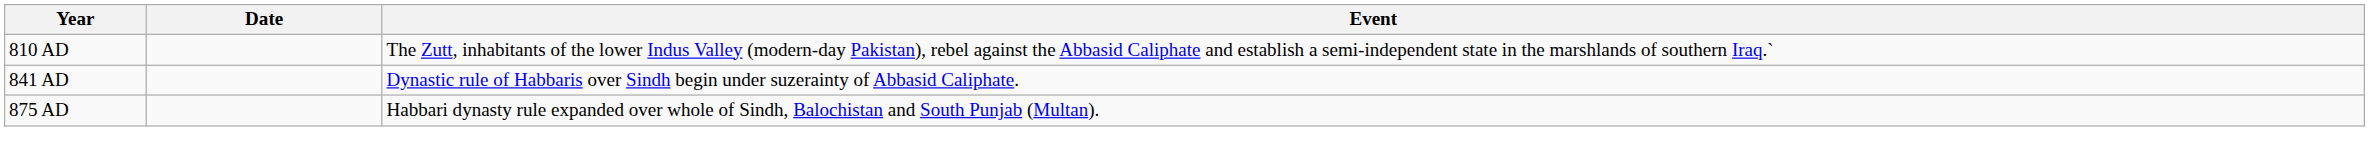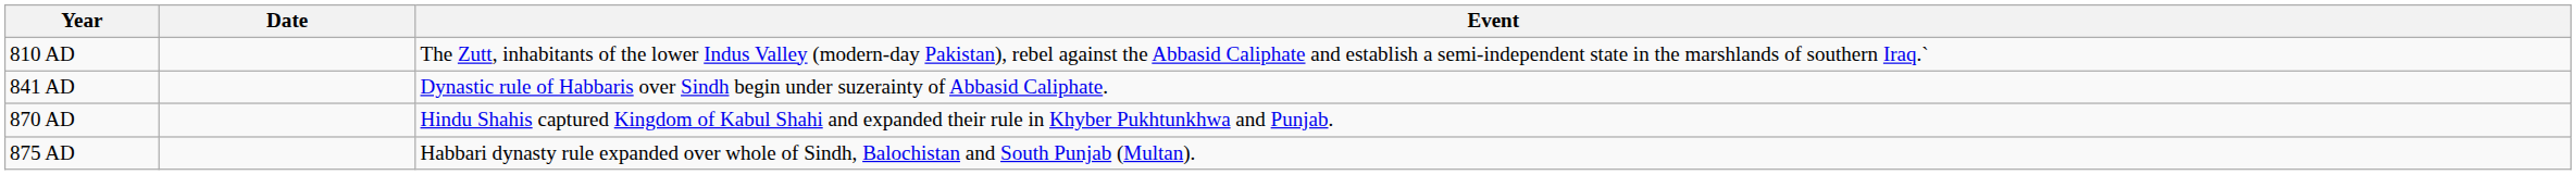 <table class="wikitable" style="width:100%">
 <tr>
 <th style="width:6%">Year</th>
 <th style="width:10%">Date</th>
 <th>Event</th>
 </tr>
 <tr>
 <td>810 AD</td>
 <td></td>
 <td>The <a href='#'>Zutt</a>, inhabitants of the lower <a href='#'>Indus Valley</a> (modern-day <a href='#'>Pakistan</a>), rebel against the <a href='#'>Abbasid Caliphate</a> and establish a semi-independent state in the marshlands of southern <a href='#'>Iraq</a>.`</td>
 </tr>
 <tr>
 <td>841 AD</td>
 <td></td>
 <td><a href='#'>Dynastic rule of Habbaris</a> over <a href='#'>Sindh</a> begin under suzerainty of <a href='#'>Abbasid Caliphate</a>.</td>
 </tr>
 <tr>
+<td>870 AD</td>
+<td></td>
+<td><a href='#'>Hindu Shahis</a> captured <a href='#'>Kingdom of Kabul Shahi</a> and expanded their rule in <a href='#'>Khyber Pukhtunkhwa</a> and <a href='#'>Punjab</a>.</td>
+</tr>
+<tr>
 <td>875 AD</td>
 <td></td>
 <td>Habbari dynasty rule expanded over whole of Sindh, <a href='#'>Balochistan</a> and <a href='#'>South Punjab</a> (<a href='#'>Multan</a>).</td>
 </tr>
 </table>
